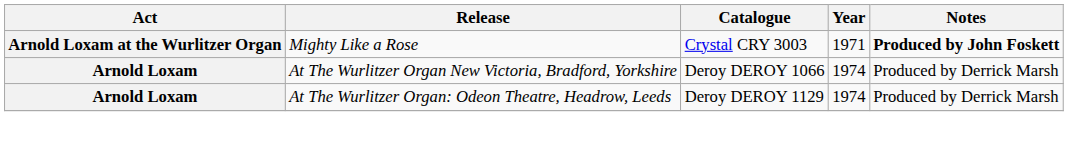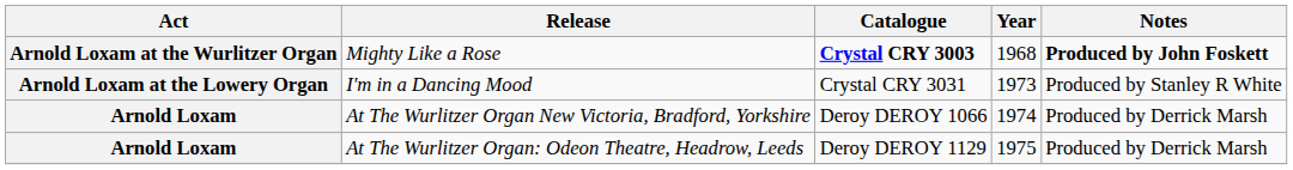 <table class="wikitable plainrowheaders sortable">
 <tr>
 <th scope="col" class="unsortable">Act</th>
 <th scope="col">Release</th>
 <th scope="col">Catalogue</th>
 <th scope="col">Year</th>
 <th scope="col" class="unsortable">Notes</th>
 </tr>
 <tr>
 <th scope="row">Arnold Loxam at the Wurlitzer Organ</th>
 <td><em>Mighty Like a Rose</em></td>
-<td><a href='#'>Crystal</a> CRY 3003</td>
-<td>1971</td>
+<td><strong><a href='#'>Crystal</a> CRY 3003</strong></td>
+<td>1968</td>
 <td><strong>Produced by John Foskett</strong></td>
+</tr>
+<tr>
+<th scope="row">Arnold Loxam at the Lowery Organ</th>
+<td><em>I'm in a Dancing Mood</em></td>
+<td>Crystal CRY 3031</td>
+<td>1973</td>
+<td>Produced by Stanley R White</td>
 </tr>
 <tr>
 <th scope="row">Arnold Loxam</th>
 <td><em>At The Wurlitzer Organ New Victoria, Bradford, Yorkshire</em></td>
 <td>Deroy DEROY 1066</td>
 <td>1974</td>
 <td>Produced by Derrick Marsh</td>
 </tr>
 <tr>
 <th scope="row">Arnold Loxam</th>
 <td><em>At The Wurlitzer Organ: Odeon Theatre, Headrow, Leeds</em></td>
 <td>Deroy DEROY 1129</td>
-<td>1974</td>
+<td>1975</td>
 <td>Produced by Derrick Marsh</td>
 </tr>
 <tr>
 </tr>
 </table>
